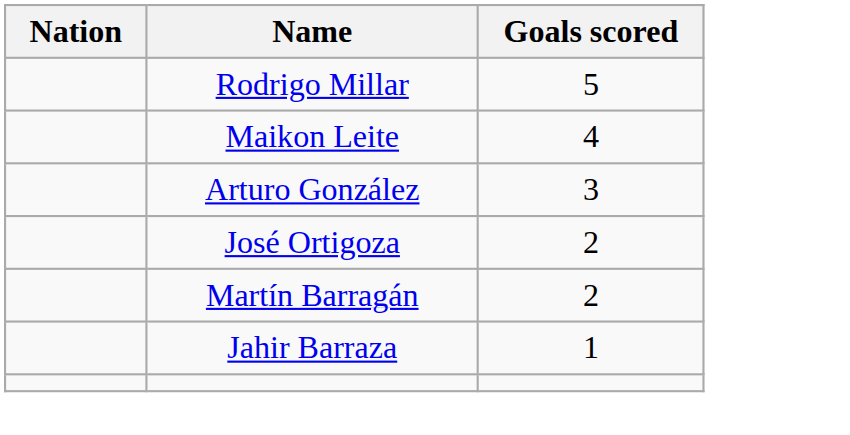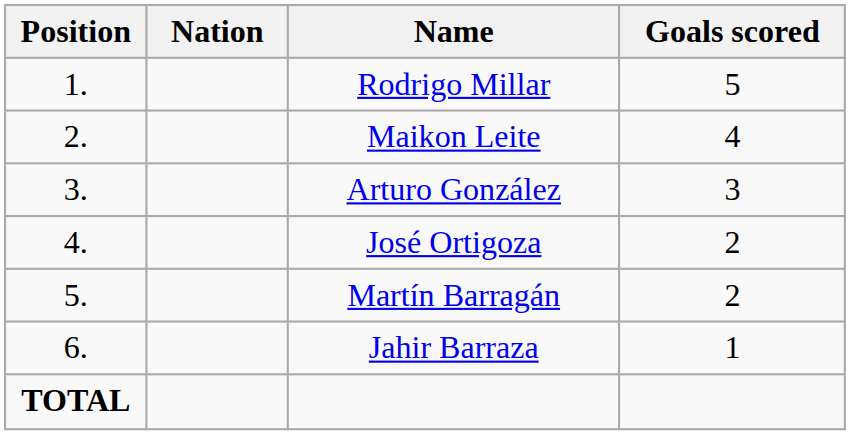 <table class="wikitable" style="font-size: 95%; text-align: center;">
 <tr>
+<th width=60>Position</th>
 <th width=60>Nation</th>
 <th width=150>Name</th>
 <th width=100>Goals scored</th>
 </tr>
 <tr>
+<td>1.</td>
 <td></td>
 <td><a href='#'>Rodrigo Millar</a></td>
 <td>5</td>
 </tr>
 <tr>
+<td>2.</td>
 <td></td>
 <td><a href='#'>Maikon Leite</a></td>
 <td>4</td>
 </tr>
 <tr>
+<td>3.</td>
 <td></td>
 <td><a href='#'>Arturo González</a></td>
 <td>3</td>
 </tr>
 <tr>
+<td>4.</td>
 <td></td>
 <td><a href='#'>José Ortigoza</a></td>
 <td>2</td>
 </tr>
 <tr>
+<td>5.</td>
 <td></td>
 <td><a href='#'>Martín Barragán</a></td>
 <td>2</td>
 </tr>
 <tr>
+<td>6.</td>
 <td></td>
 <td><a href='#'>Jahir Barraza</a></td>
 <td>1</td>
 </tr>
 <tr>
+<td><strong>TOTAL</strong></td>
 <td></td>
 <td></td>
 <td></td>
 </tr>
 </table>
